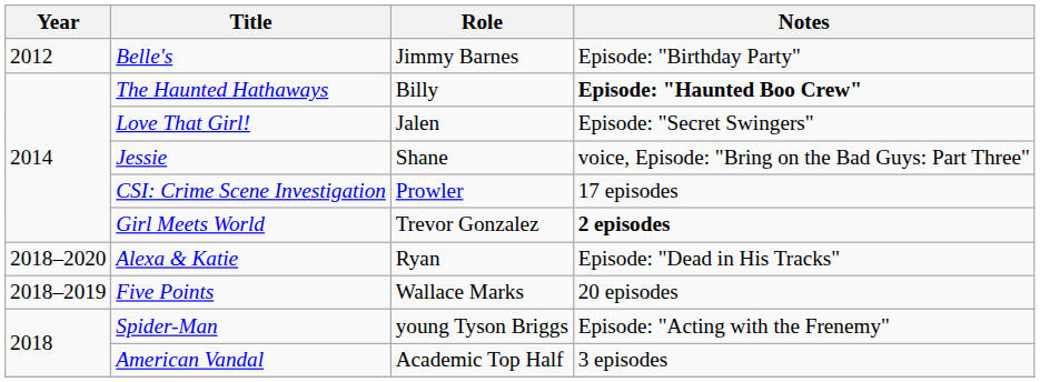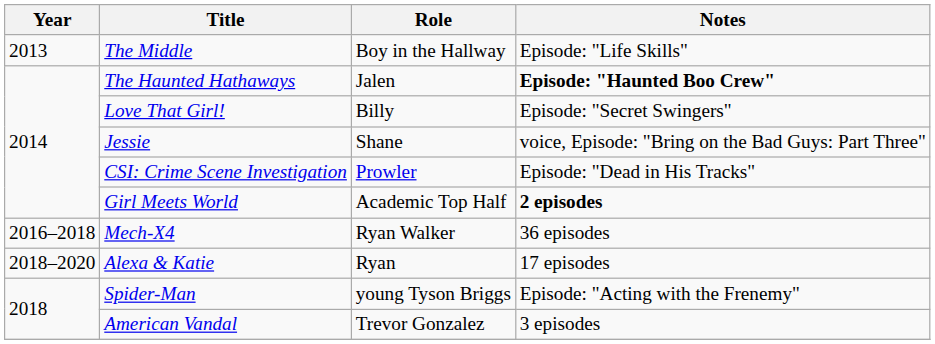 <table class = "wikitable sortable">
 <tr>
 <th>Year</th>
 <th>Title</th>
 <th>Role</th>
 <th class = "unsortable">Notes</th>
 </tr>
 <tr>
-<td>2012</td>
-<td><em><a href='#'>Belle's</a></em></td>
-<td>Jimmy Barnes</td>
-<td>Episode: "Birthday Party"</td>
+<td>2013</td>
+<td><em><a href='#'>The Middle</a></em></td>
+<td>Boy in the Hallway</td>
+<td>Episode: "Life Skills"</td>
 </tr>
 <tr>
 <td rowspan="5">2014</td>
 <td><em><a href='#'>The Haunted Hathaways</a></em></td>
-<td>Billy</td>
+<td>Jalen</td>
 <td><strong>Episode: "Haunted Boo Crew"</strong></td>
 </tr>
 <tr>
 <td><em><a href='#'>Love That Girl!</a></em></td>
-<td>Jalen</td>
+<td>Billy</td>
 <td>Episode: "Secret Swingers"</td>
 </tr>
 <tr>
 <td><em><a href='#'>Jessie</a></em></td>
 <td>Shane</td>
 <td>voice, Episode: "Bring on the Bad Guys: Part Three"</td>
 </tr>
 <tr>
 <td><em><a href='#'>CSI: Crime Scene Investigation</a></em></td>
 <td><a href='#'>Prowler</a></td>
-<td>17 episodes</td>
+<td>Episode: "Dead in His Tracks"</td>
 </tr>
 <tr>
 <td><em><a href='#'>Girl Meets World</a></em></td>
-<td>Trevor Gonzalez</td>
+<td>Academic Top Half</td>
 <td><strong>2 episodes</strong></td>
+</tr>
+<tr>
+<td>2016–2018</td>
+<td><em><a href='#'>Mech-X4</a></em></td>
+<td>Ryan Walker</td>
+<td>36 episodes</td>
 </tr>
 <tr>
 <td>2018–2020</td>
 <td><em><a href='#'>Alexa & Katie</a></em></td>
 <td>Ryan</td>
-<td>Episode: "Dead in His Tracks"</td>
-</tr>
-<tr>
-<td>2018–2019</td>
-<td><em><a href='#'>Five Points</a></em></td>
-<td>Wallace Marks</td>
-<td>20 episodes</td>
+<td>17 episodes</td>
 </tr>
 <tr>
 <td rowspan="2">2018</td>
 <td><em><a href='#'>Spider-Man</a></em></td>
 <td>young Tyson Briggs</td>
 <td>Episode: "Acting with the Frenemy"</td>
 </tr>
 <tr>
 <td><em><a href='#'>American Vandal</a></em></td>
-<td>Academic Top Half</td>
+<td>Trevor Gonzalez</td>
 <td>3 episodes</td>
 </tr>
 <tr>
 </tr>
 </table>
